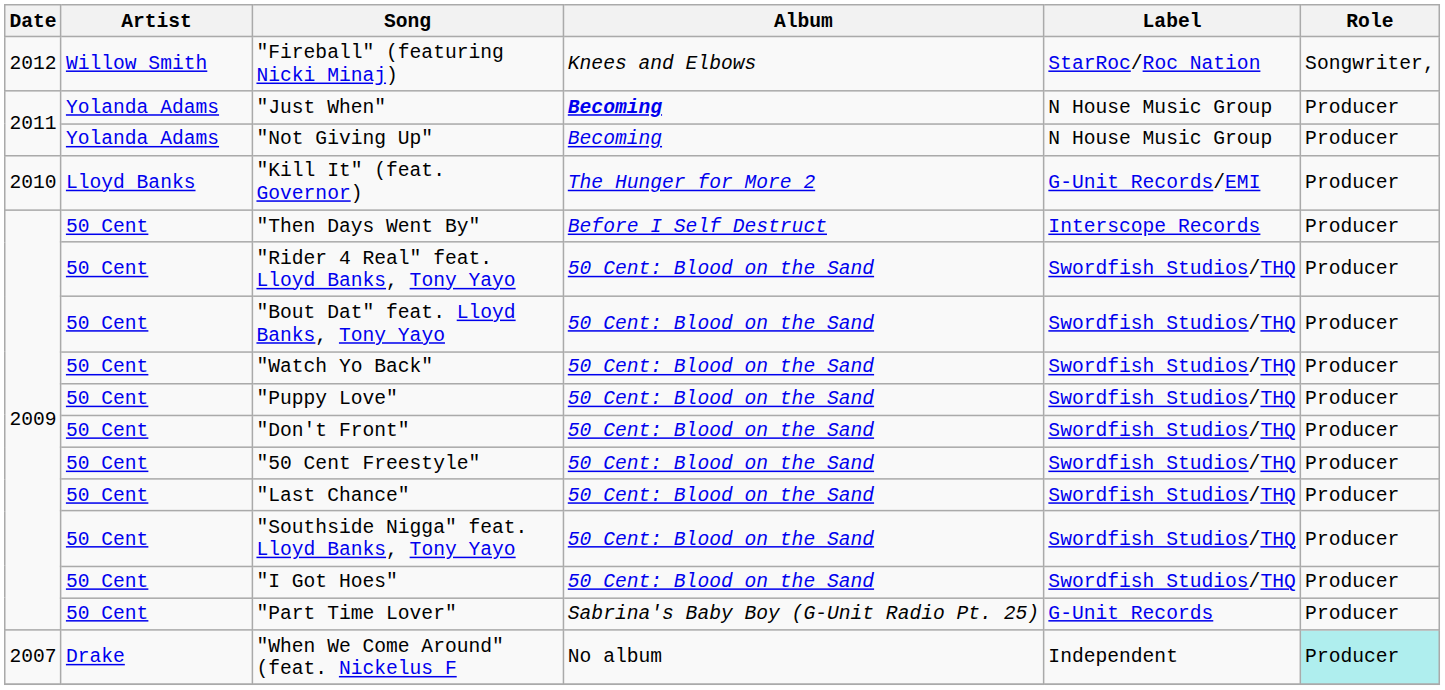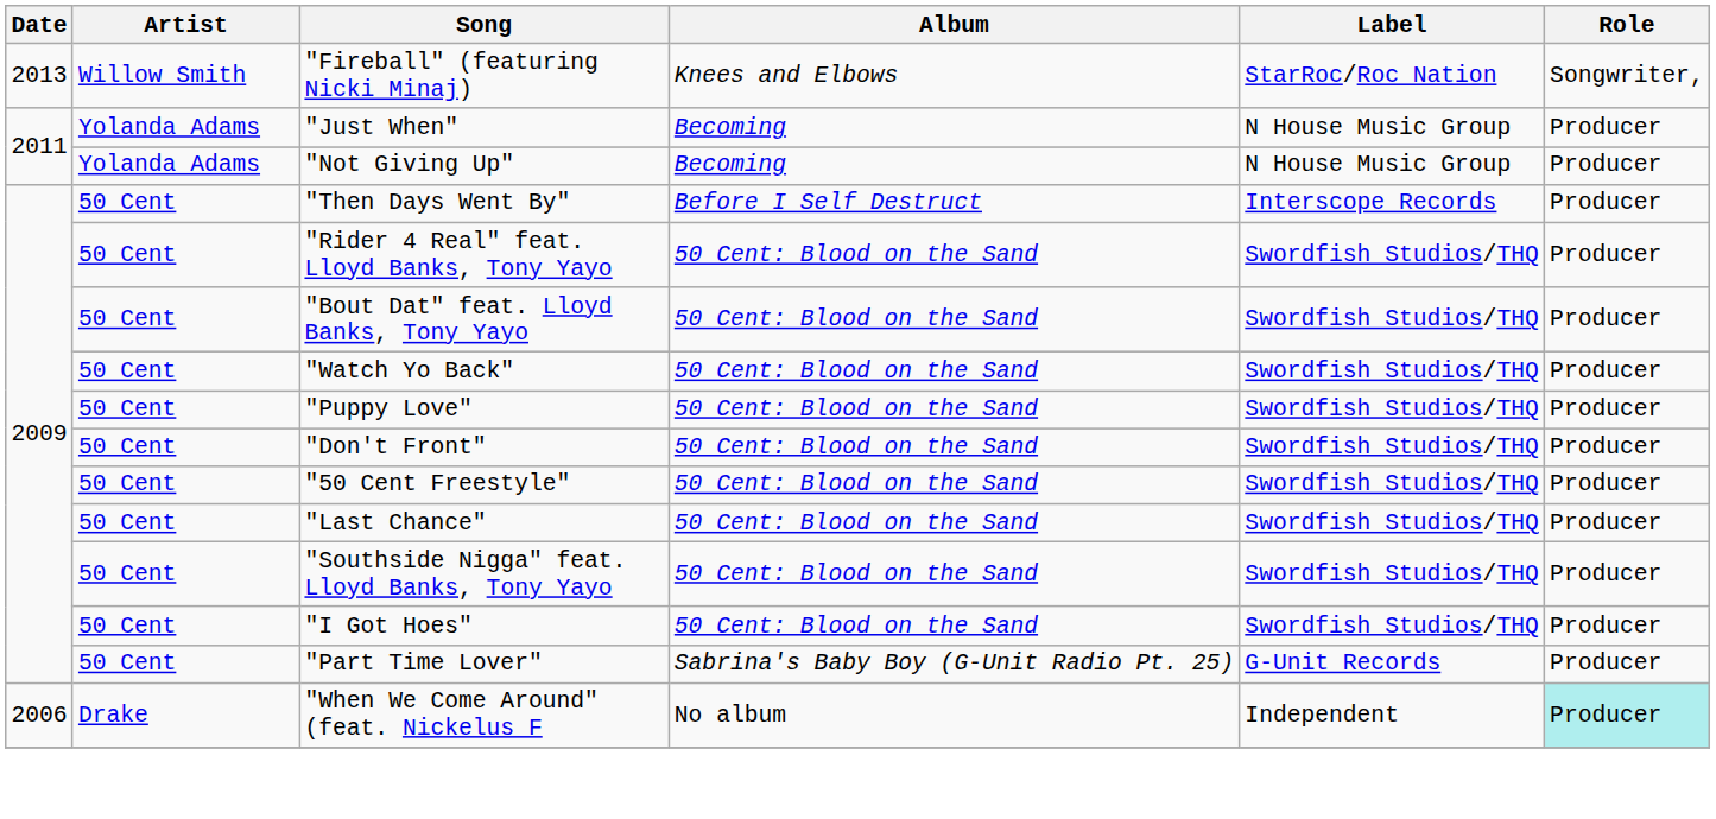 <table class="wikitable">
 <tr>
 <th>Date</th>
 <th width="120">Artist</th>
 <th width="200">Song</th>
 <th>Album</th>
 <th>Label</th>
 <th>Role</th>
 </tr>
 <tr>
-<td rowspan="1">2012</td>
+<td rowspan="1">2013</td>
 <td><a href='#'>Willow Smith</a></td>
 <td>"Fireball" (featuring <a href='#'>Nicki Minaj</a>)</td>
 <td><em>Knees and Elbows</em></td>
 <td><a href='#'>StarRoc</a>/<a href='#'>Roc Nation</a></td>
 <td>Songwriter,</td>
 </tr>
 <tr>
 <td rowspan="2">2011</td>
 <td><a href='#'>Yolanda Adams</a></td>
 <td>"Just When"</td>
-<td><strong><em><a href='#'>Becoming</a></em></strong></td>
+<td><em><a href='#'>Becoming</a></em></td>
 <td>N House Music Group</td>
 <td>Producer</td>
 </tr>
 <tr>
 <td><a href='#'>Yolanda Adams</a></td>
 <td>"Not Giving Up"</td>
 <td><em><a href='#'>Becoming</a></em></td>
 <td>N House Music Group</td>
 <td>Producer </td>
-</tr>
-<tr>
-<td rowspan="1">2010</td>
-<td><a href='#'>Lloyd Banks</a></td>
-<td>"Kill It" (feat. <a href='#'>Governor</a>)</td>
-<td><em><a href='#'>The Hunger for More 2</a></em></td>
-<td><a href='#'>G-Unit Records</a>/<a href='#'>EMI</a></td>
-<td>Producer</td>
 </tr>
 <tr>
 <td rowspan="11">2009</td>
 <td><a href='#'>50 Cent</a></td>
 <td>"Then Days Went By"</td>
 <td><em><a href='#'>Before I Self Destruct</a></em></td>
 <td><a href='#'>Interscope Records</a></td>
 <td>Producer</td>
 </tr>
 <tr>
 <td><a href='#'>50 Cent</a></td>
 <td>"Rider 4 Real" feat. <a href='#'>Lloyd Banks</a>, <a href='#'>Tony Yayo</a></td>
 <td><em><a href='#'>50 Cent: Blood on the Sand</a></em></td>
 <td><a href='#'>Swordfish Studios</a>/<a href='#'>THQ</a></td>
 <td>Producer</td>
 </tr>
 <tr>
 <td><a href='#'>50 Cent</a></td>
 <td>"Bout Dat" feat. <a href='#'>Lloyd Banks</a>, <a href='#'>Tony Yayo</a></td>
 <td><em><a href='#'>50 Cent: Blood on the Sand</a></em></td>
 <td><a href='#'>Swordfish Studios</a>/<a href='#'>THQ</a></td>
 <td>Producer</td>
 </tr>
 <tr>
 <td><a href='#'>50 Cent</a></td>
 <td>"Watch Yo Back"</td>
 <td><em><a href='#'>50 Cent: Blood on the Sand</a></em></td>
 <td><a href='#'>Swordfish Studios</a>/<a href='#'>THQ</a></td>
 <td>Producer</td>
 </tr>
 <tr>
 <td><a href='#'>50 Cent</a></td>
 <td>"Puppy Love"</td>
 <td><em><a href='#'>50 Cent: Blood on the Sand</a></em></td>
 <td><a href='#'>Swordfish Studios</a>/<a href='#'>THQ</a></td>
 <td>Producer</td>
 </tr>
 <tr>
 <td><a href='#'>50 Cent</a></td>
 <td>"Don't Front"</td>
 <td><em><a href='#'>50 Cent: Blood on the Sand</a></em></td>
 <td><a href='#'>Swordfish Studios</a>/<a href='#'>THQ</a></td>
 <td>Producer</td>
 </tr>
 <tr>
 <td><a href='#'>50 Cent</a></td>
 <td>"50 Cent Freestyle"</td>
 <td><em><a href='#'>50 Cent: Blood on the Sand</a></em></td>
 <td><a href='#'>Swordfish Studios</a>/<a href='#'>THQ</a></td>
 <td>Producer</td>
 </tr>
 <tr>
 <td><a href='#'>50 Cent</a></td>
 <td>"Last Chance"</td>
 <td><em><a href='#'>50 Cent: Blood on the Sand</a></em></td>
 <td><a href='#'>Swordfish Studios</a>/<a href='#'>THQ</a></td>
 <td>Producer</td>
 </tr>
 <tr>
 <td><a href='#'>50 Cent</a></td>
 <td>"Southside Nigga" feat. <a href='#'>Lloyd Banks</a>, <a href='#'>Tony Yayo</a></td>
 <td><em><a href='#'>50 Cent: Blood on the Sand</a></em></td>
 <td><a href='#'>Swordfish Studios</a>/<a href='#'>THQ</a></td>
 <td>Producer</td>
 </tr>
 <tr>
 <td><a href='#'>50 Cent</a></td>
 <td>"I Got Hoes"</td>
 <td><em><a href='#'>50 Cent: Blood on the Sand</a></em></td>
 <td><a href='#'>Swordfish Studios</a>/<a href='#'>THQ</a></td>
 <td>Producer</td>
 </tr>
 <tr>
 <td><a href='#'>50 Cent</a></td>
 <td>"Part Time Lover"</td>
 <td><em>Sabrina's Baby Boy (G-Unit Radio Pt. 25)</em></td>
 <td><a href='#'>G-Unit Records</a></td>
 <td>Producer</td>
 </tr>
 <tr>
-<td rowspan="1">2007</td>
+<td rowspan="1">2006</td>
 <td><a href='#'>Drake</a></td>
 <td>"When We Come Around" (feat. <a href='#'>Nickelus F</a></td>
 <td>No album</td>
 <td>Independent</td>
 <td style="background: paleturquoise;">Producer</td>
 </tr>
 <tr>
 </tr>
 </table>
